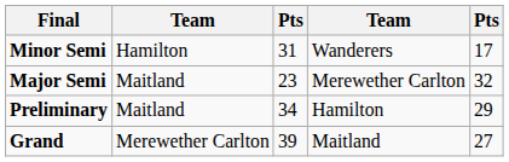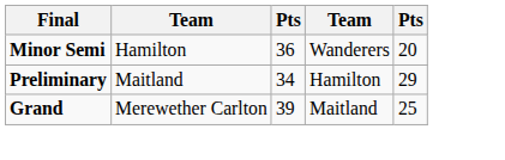 <table class="wikitable">
 <tr>
 <th>Final</th>
 <th>Team</th>
 <th>Pts</th>
 <th>Team</th>
 <th>Pts</th>
 </tr>
 <tr>
 <td><strong>Minor Semi</strong></td>
 <td>Hamilton</td>
-<td>31</td>
+<td>36</td>
 <td>Wanderers</td>
-<td>17</td>
-</tr>
-<tr>
-<td><strong>Major Semi</strong></td>
-<td>Maitland</td>
-<td>23</td>
-<td>Merewether Carlton</td>
-<td>32</td>
+<td>20</td>
 </tr>
 <tr>
 <td><strong>Preliminary</strong></td>
 <td>Maitland</td>
 <td>34</td>
 <td>Hamilton</td>
 <td>29</td>
 </tr>
 <tr>
 <td><strong>Grand</strong></td>
 <td>Merewether Carlton</td>
 <td>39</td>
 <td>Maitland</td>
-<td>27</td>
+<td>25</td>
 </tr>
 </table>
